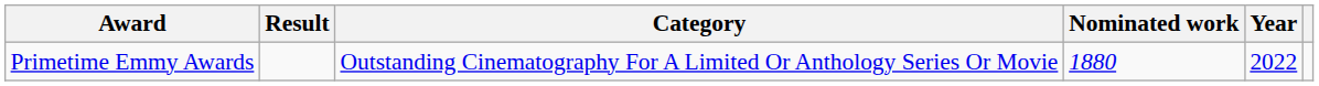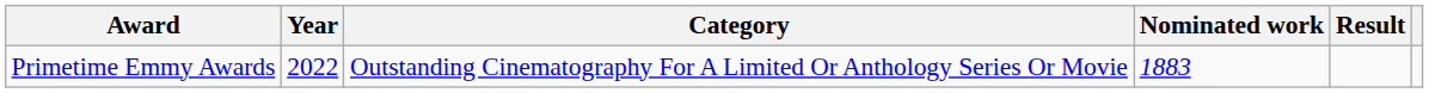 <table class="wikitable plainrowheaders sortable">
 <tr>
 <th>Award</th>
-<th>Result</th>
+<th>Year</th>
 <th>Category</th>
 <th>Nominated work</th>
-<th>Year</th>
+<th>Result</th>
 <th class="unsortable"></th>
 </tr>
 <tr>
 <td><a href='#'>Primetime Emmy Awards</a></td>
+<td><a href='#'>2022</a></td>
+<td><a href='#'>Outstanding Cinematography For A Limited Or Anthology Series Or Movie</a></td>
+<td><em><a href='#'>1883</a></em> </td>
 <td></td>
-<td><a href='#'>Outstanding Cinematography For A Limited Or Anthology Series Or Movie</a></td>
-<td><em><a href='#'>1880</a></em> </td>
-<td><a href='#'>2022</a></td>
 <td></td>
 </tr>
 </table>
